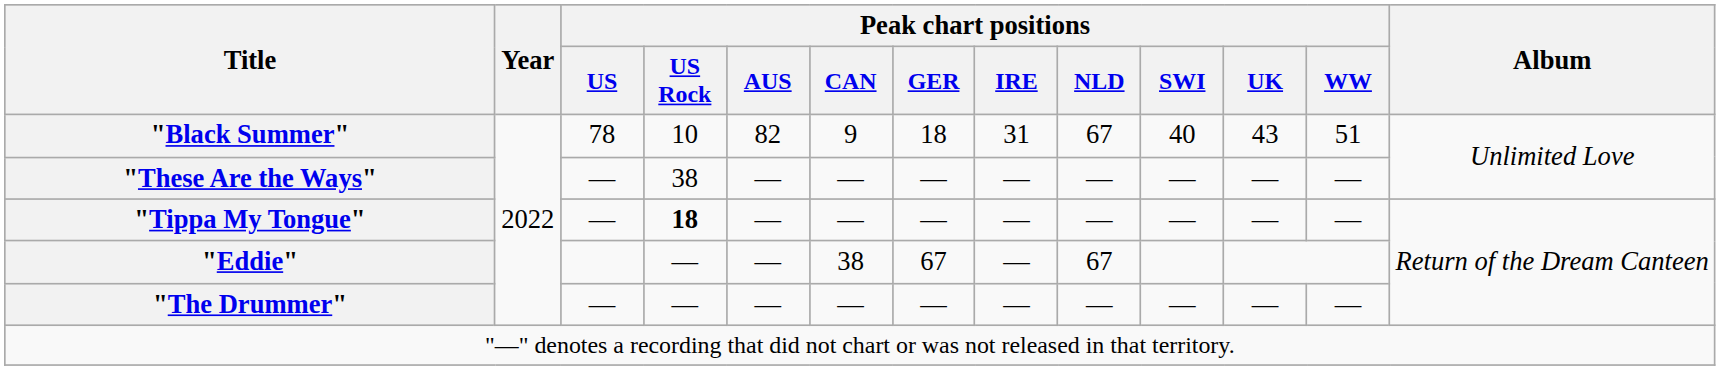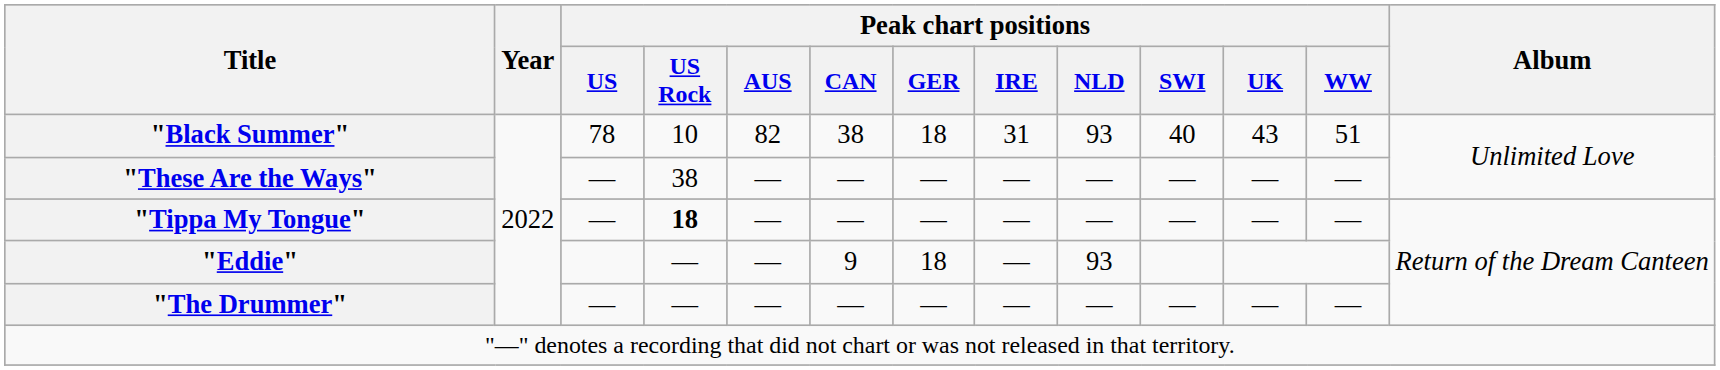 <table class="wikitable plainrowheaders" style="text-align:center;">
 <tr>
 <th scope="col" rowspan="2" style="width:18em;">Title</th>
 <th scope="col" rowspan="2">Year</th>
 <th scope="col" colspan="10">Peak chart positions</th>
 <th scope="col" rowspan="2">Album</th>
 </tr>
 <tr>
 <th scope="col" style="width:3em;font-size:90%;"><a href='#'>US</a><br></th>
 <th scope="col" style="width:3em;font-size:90%;"><a href='#'>US<br>Rock</a><br></th>
 <th scope="col" style="width:3em;font-size:90%;"><a href='#'>AUS</a><br></th>
 <th scope="col" style="width:3em;font-size:90%;"><a href='#'>CAN</a><br></th>
 <th scope="col" style="width:3em;font-size:90%;"><a href='#'>GER</a><br></th>
 <th scope="col" style="width:3em;font-size:90%;"><a href='#'>IRE</a><br></th>
 <th scope="col" style="width:3em;font-size:90%;"><a href='#'>NLD</a><br></th>
 <th scope="col" style="width:3em;font-size:90%;"><a href='#'>SWI</a><br></th>
 <th scope="col" style="width:3em;font-size:90%;"><a href='#'>UK</a><br></th>
 <th scope="col" style="width:3em;font-size:90%;"><a href='#'>WW</a><br></th>
 </tr>
 <tr>
 <th scope="row">"<a href='#'>Black Summer</a>"</th>
 <td rowspan="5">2022</td>
 <td>78</td>
 <td>10</td>
 <td>82</td>
-<td>9</td>
+<td>38</td>
 <td>18</td>
 <td>31</td>
-<td>67</td>
+<td>93</td>
 <td>40</td>
 <td>43</td>
 <td>51</td>
 <td rowspan="2"><em>Unlimited Love</em></td>
 </tr>
 <tr>
 <th scope="row">"<a href='#'>These Are the Ways</a>"</th>
 <td>—</td>
 <td>38</td>
 <td>—</td>
 <td>—</td>
 <td>—</td>
 <td>—</td>
 <td>—</td>
 <td>—</td>
 <td>—</td>
 <td>—</td>
 </tr>
 <tr>
 <th scope="row">"<a href='#'>Tippa My Tongue</a>"</th>
 <td>—</td>
 <td><strong>18</strong></td>
 <td>—</td>
 <td>—</td>
 <td>—</td>
 <td>—</td>
 <td>—</td>
 <td>—</td>
 <td>—</td>
 <td>—</td>
 <td rowspan="3"><em>Return of the Dream Canteen</em></td>
 </tr>
 <tr>
 <th scope="row">"<a href='#'>Eddie</a>"</th>
 <td></td>
 <td>—</td>
 <td>—</td>
-<td>38</td>
-<td>67</td>
+<td>9</td>
+<td>18</td>
 <td>—</td>
-<td>67</td>
+<td>93</td>
 <td></td>
 </tr>
 <tr>
 <th scope="row">"<a href='#'>The Drummer</a>"</th>
 <td>—</td>
 <td>—</td>
 <td>—</td>
 <td>—</td>
 <td>—</td>
 <td>—</td>
 <td>—</td>
 <td>—</td>
 <td>—</td>
 <td>—</td>
 </tr>
 <tr>
 <td colspan="14" style="font-size:90%">"—" denotes a recording that did not chart or was not released in that territory.</td>
 </tr>
 </table>
